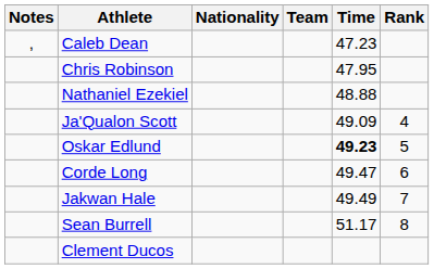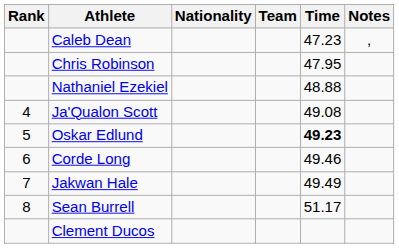 <table class="wikitable sortable plainrowheaders" style="text-align:center">
 <tr>
-<th scope="col">Notes</th>
+<th scope="col">Rank</th>
 <th scope="col">Athlete</th>
 <th scope="col">Nationality</th>
 <th scope="col">Team</th>
 <th scope="col">Time</th>
-<th scope="col">Rank</th>
+<th scope="col">Notes</th>
 </tr>
 <tr>
-<td>, </td>
+<td></td>
 <td align=left><a href='#'>Caleb Dean</a></td>
 <td align=left></td>
 <td></td>
 <td>47.23</td>
-<td></td>
+<td>, </td>
 </tr>
 <tr>
 <td></td>
 <td align=left><a href='#'>Chris Robinson</a></td>
 <td align=left></td>
 <td></td>
 <td>47.95</td>
 <td></td>
 </tr>
 <tr>
 <td></td>
 <td align=left><a href='#'>Nathaniel Ezekiel</a></td>
 <td align=left></td>
 <td></td>
 <td>48.88</td>
 <td></td>
 </tr>
 <tr>
-<td></td>
+<td>4</td>
 <td align=left><a href='#'>Ja'Qualon Scott</a></td>
 <td align=left></td>
 <td></td>
-<td>49.09</td>
-<td>4</td>
+<td>49.08</td>
+<td></td>
 </tr>
 <tr>
-<td></td>
+<td>5</td>
 <td align=left><a href='#'>Oskar Edlund</a></td>
 <td align=left></td>
 <td></td>
 <td><strong>49.23</strong></td>
-<td>5</td>
+<td></td>
 </tr>
 <tr>
-<td></td>
+<td>6</td>
 <td align=left><a href='#'>Corde Long</a></td>
 <td align=left></td>
 <td></td>
-<td>49.47</td>
-<td>6</td>
+<td>49.46</td>
+<td></td>
 </tr>
 <tr>
-<td></td>
+<td>7</td>
 <td align=left><a href='#'>Jakwan Hale</a></td>
 <td align=left></td>
 <td></td>
 <td>49.49</td>
-<td>7</td>
+<td></td>
 </tr>
 <tr>
-<td></td>
+<td>8</td>
 <td align=left><a href='#'>Sean Burrell</a></td>
 <td align=left></td>
 <td></td>
 <td>51.17</td>
-<td>8</td>
+<td></td>
 </tr>
 <tr>
 <td></td>
 <td align=left><a href='#'>Clement Ducos</a></td>
 <td align=left></td>
 <td></td>
 <td></td>
 <td></td>
 </tr>
 </table>
